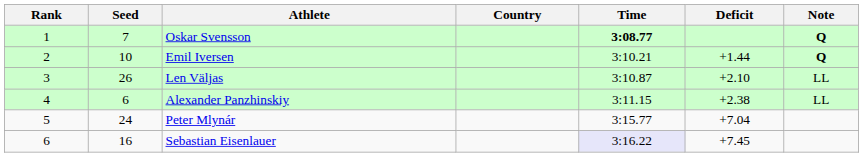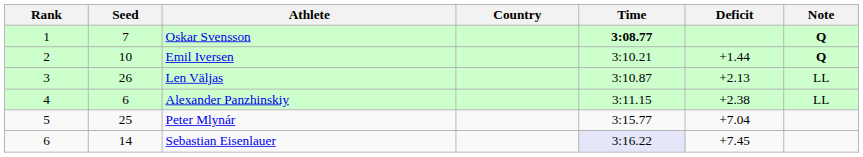 <table class="wikitable sortable" style="text-align:center" width=65%>
 <tr>
 <th>Rank</th>
 <th>Seed</th>
 <th>Athlete</th>
 <th>Country</th>
 <th>Time</th>
 <th>Deficit</th>
 <th>Note</th>
 </tr>
 <tr bgcolor="#ccffcc">
 <td>1</td>
 <td>7</td>
 <td align="left"><a href='#'>Oskar Svensson</a></td>
 <td align="left"></td>
 <td><strong>3:08.77</strong></td>
 <td></td>
 <td><strong>Q</strong></td>
 </tr>
 <tr bgcolor="#ccffcc">
 <td>2</td>
 <td>10</td>
 <td align="left"><a href='#'>Emil Iversen</a></td>
 <td align="left"></td>
 <td>3:10.21</td>
 <td>+1.44</td>
 <td><strong>Q</strong></td>
 </tr>
 <tr bgcolor="#ccffcc">
 <td>3</td>
 <td>26</td>
 <td align="left"><a href='#'>Len Väljas</a></td>
 <td align="left"></td>
 <td>3:10.87</td>
-<td>+2.10</td>
+<td>+2.13</td>
 <td>LL</td>
 </tr>
 <tr bgcolor="#ccffcc">
 <td>4</td>
 <td>6</td>
 <td align="left"><a href='#'>Alexander Panzhinskiy</a></td>
 <td align="left"></td>
 <td>3:11.15</td>
 <td>+2.38</td>
 <td>LL</td>
 </tr>
 <tr>
 <td>5</td>
-<td>24</td>
+<td>25</td>
 <td align="left"><a href='#'>Peter Mlynár</a></td>
 <td align="left"></td>
 <td>3:15.77</td>
 <td>+7.04</td>
 <td></td>
 </tr>
 <tr>
 <td>6</td>
-<td>16</td>
+<td>14</td>
 <td align="left"><a href='#'>Sebastian Eisenlauer</a></td>
 <td align="left"></td>
 <td style="background: lavender;">3:16.22</td>
 <td>+7.45</td>
 <td></td>
 </tr>
 </table>
